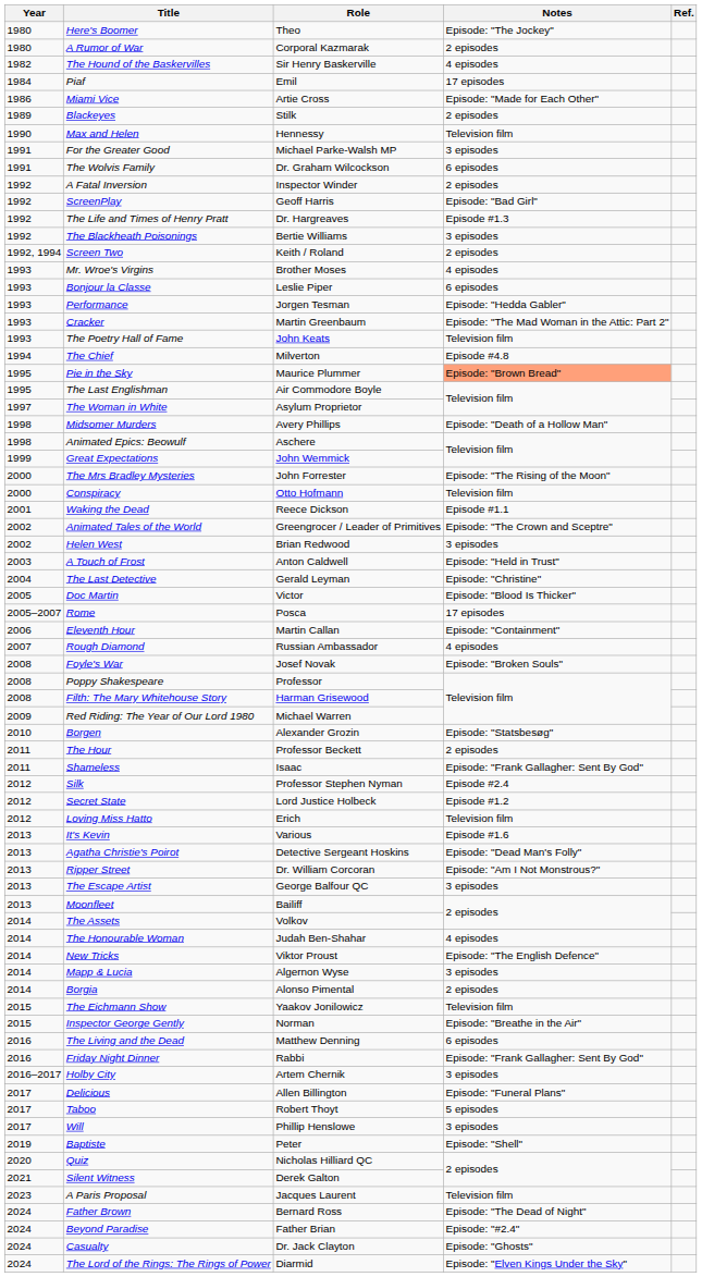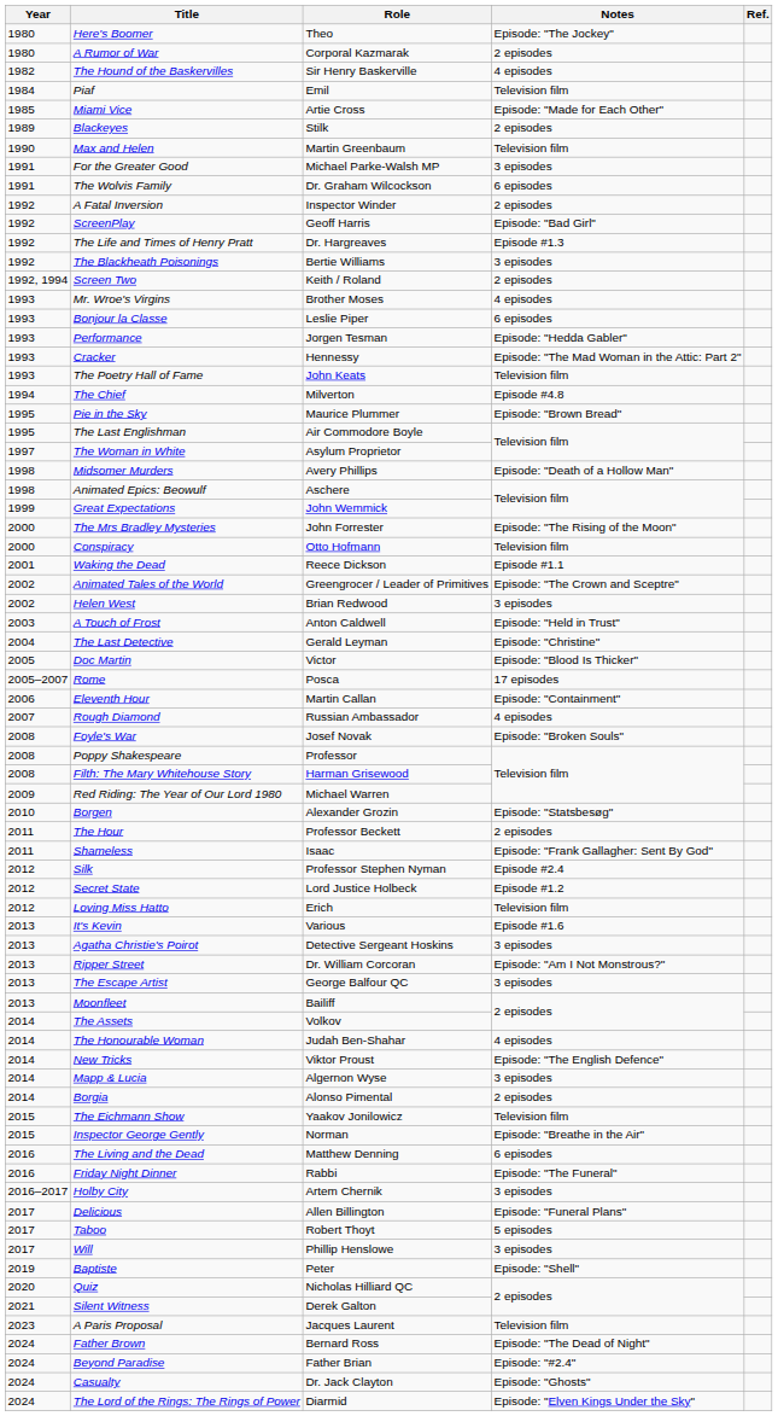 <table class="wikitable sortable">
 <tr>
 <th>Year</th>
 <th>Title</th>
 <th>Role</th>
 <th>Notes</th>
 <th>Ref.</th>
 </tr>
 <tr>
 <td>1980</td>
 <td><em><a href='#'>Here's Boomer</a></em></td>
 <td>Theo</td>
 <td>Episode: "The Jockey"</td>
 <td></td>
 </tr>
 <tr>
 <td>1980</td>
 <td><a href='#'><em>A Rumor of War</em></a></td>
 <td>Corporal Kazmarak</td>
 <td>2 episodes</td>
 <td></td>
 </tr>
 <tr>
 <td>1982</td>
 <td><a href='#'><em>The Hound of the Baskervilles</em></a></td>
 <td>Sir Henry Baskerville</td>
 <td>4 episodes</td>
 <td></td>
 </tr>
 <tr>
 <td>1984</td>
 <td><em>Piaf</em></td>
 <td>Emil</td>
-<td>17 episodes</td>
+<td>Television film</td>
 <td></td>
 </tr>
 <tr>
-<td>1986</td>
+<td>1985</td>
 <td><em><a href='#'>Miami Vice</a></em></td>
 <td>Artie Cross</td>
 <td>Episode: "Made for Each Other"</td>
 <td></td>
 </tr>
 <tr>
 <td>1989</td>
 <td><a href='#'><em>Blackeyes</em></a></td>
 <td>Stilk</td>
 <td>2 episodes</td>
 <td></td>
 </tr>
 <tr>
 <td>1990</td>
 <td><em><a href='#'>Max and Helen</a></em></td>
-<td>Hennessy</td>
+<td>Martin Greenbaum</td>
 <td>Television film</td>
 <td></td>
 </tr>
 <tr>
 <td>1991</td>
 <td><em>For the Greater Good</em></td>
 <td>Michael Parke-Walsh MP</td>
 <td>3 episodes</td>
 <td></td>
 </tr>
 <tr>
 <td>1991</td>
 <td><em>The Wolvis Family</em></td>
 <td>Dr. Graham Wilcockson</td>
 <td>6 episodes</td>
 <td></td>
 </tr>
 <tr>
 <td>1992</td>
 <td><em>A Fatal Inversion</em></td>
 <td>Inspector Winder</td>
 <td>2 episodes</td>
 <td></td>
 </tr>
 <tr>
 <td>1992</td>
 <td><em><a href='#'>ScreenPlay</a></em></td>
 <td>Geoff Harris</td>
 <td>Episode: "Bad Girl"</td>
 <td></td>
 </tr>
 <tr>
 <td>1992</td>
 <td><em>The Life and Times of Henry Pratt</em></td>
 <td>Dr. Hargreaves</td>
 <td>Episode #1.3</td>
 <td></td>
 </tr>
 <tr>
 <td>1992</td>
 <td><a href='#'><em>The Blackheath Poisonings</em></a></td>
 <td>Bertie Williams</td>
 <td>3 episodes</td>
 <td></td>
 </tr>
 <tr>
 <td>1992, 1994</td>
 <td><em><a href='#'>Screen Two</a></em></td>
 <td>Keith / Roland</td>
 <td>2 episodes</td>
 <td></td>
 </tr>
 <tr>
 <td>1993</td>
 <td><em>Mr. Wroe's Virgins</em></td>
 <td>Brother Moses</td>
 <td>4 episodes</td>
 <td></td>
 </tr>
 <tr>
 <td>1993</td>
 <td><em><a href='#'>Bonjour la Classe</a></em></td>
 <td>Leslie Piper</td>
 <td>6 episodes</td>
 <td></td>
 </tr>
 <tr>
 <td>1993</td>
 <td><a href='#'><em>Performance</em></a></td>
 <td>Jorgen Tesman</td>
 <td>Episode: "Hedda Gabler"</td>
 <td></td>
 </tr>
 <tr>
 <td>1993</td>
 <td><a href='#'><em>Cracker</em></a></td>
-<td>Martin Greenbaum</td>
+<td>Hennessy</td>
 <td>Episode: "The Mad Woman in the Attic: Part 2"</td>
 <td></td>
 </tr>
 <tr>
 <td>1993</td>
 <td><em>The Poetry Hall of Fame</em></td>
 <td><a href='#'>John Keats</a></td>
 <td>Television film</td>
 <td></td>
 </tr>
 <tr>
 <td>1994</td>
 <td><a href='#'><em>The Chief</em></a></td>
 <td>Milverton</td>
 <td>Episode #4.8</td>
 <td></td>
 </tr>
 <tr>
 <td>1995</td>
 <td><a href='#'><em>Pie in the Sky</em></a></td>
 <td>Maurice Plummer</td>
-<td style="background: lightsalmon;">Episode: "Brown Bread"</td>
+<td>Episode: "Brown Bread"</td>
 <td></td>
 </tr>
 <tr>
 <td>1995</td>
 <td><em>The Last Englishman</em></td>
 <td>Air Commodore Boyle</td>
 <td rowspan="2">Television film</td>
 <td></td>
 </tr>
 <tr>
 <td>1997</td>
 <td><a href='#'><em>The Woman in White</em></a></td>
 <td>Asylum Proprietor</td>
 <td></td>
 </tr>
 <tr>
 <td>1998</td>
 <td><em><a href='#'>Midsomer Murders</a></em></td>
 <td>Avery Phillips</td>
 <td>Episode: "Death of a Hollow Man"</td>
 <td></td>
 </tr>
 <tr>
 <td>1998</td>
 <td><em>Animated Epics: Beowulf</em></td>
 <td>Aschere</td>
 <td rowspan="2">Television film</td>
 <td></td>
 </tr>
 <tr>
 <td>1999</td>
 <td><a href='#'><em>Great Expectations</em></a></td>
 <td><a href='#'>John Wemmick</a></td>
 <td></td>
 </tr>
 <tr>
 <td>2000</td>
 <td><em><a href='#'>The Mrs Bradley Mysteries</a></em></td>
 <td>John Forrester</td>
 <td>Episode: "The Rising of the Moon"</td>
 <td></td>
 </tr>
 <tr>
 <td>2000</td>
 <td><a href='#'><em>Conspiracy</em></a></td>
 <td><a href='#'>Otto Hofmann</a></td>
 <td>Television film</td>
 <td></td>
 </tr>
 <tr>
 <td>2001</td>
 <td><a href='#'><em>Waking the Dead</em></a></td>
 <td>Reece Dickson</td>
 <td>Episode #1.1</td>
 <td></td>
 </tr>
 <tr>
 <td>2002</td>
 <td><em><a href='#'>Animated Tales of the World</a></em></td>
 <td>Greengrocer / Leader of Primitives</td>
 <td>Episode: "The Crown and Sceptre"</td>
 <td></td>
 </tr>
 <tr>
 <td>2002</td>
 <td><a href='#'><em>Helen West</em></a></td>
 <td>Brian Redwood</td>
 <td>3 episodes</td>
 <td></td>
 </tr>
 <tr>
 <td>2003</td>
 <td><em><a href='#'>A Touch of Frost</a></em></td>
 <td>Anton Caldwell</td>
 <td>Episode: "Held in Trust"</td>
 <td></td>
 </tr>
 <tr>
 <td>2004</td>
 <td><em><a href='#'>The Last Detective</a></em></td>
 <td>Gerald Leyman</td>
 <td>Episode: "Christine"</td>
 <td></td>
 </tr>
 <tr>
 <td>2005</td>
 <td><em><a href='#'>Doc Martin</a></em></td>
 <td>Victor</td>
 <td>Episode: "Blood Is Thicker"</td>
 <td></td>
 </tr>
 <tr>
 <td>2005–2007</td>
 <td><a href='#'><em>Rome</em></a></td>
 <td>Posca</td>
 <td>17 episodes</td>
 <td></td>
 </tr>
 <tr>
 <td>2006</td>
 <td><a href='#'><em>Eleventh Hour</em></a></td>
 <td>Martin Callan</td>
 <td>Episode: "Containment"</td>
 <td></td>
 </tr>
 <tr>
 <td>2007</td>
 <td><a href='#'><em>Rough Diamond</em></a></td>
 <td>Russian Ambassador</td>
 <td>4 episodes</td>
 <td></td>
 </tr>
 <tr>
 <td>2008</td>
 <td><em><a href='#'>Foyle's War</a></em></td>
 <td>Josef Novak</td>
 <td>Episode: "Broken Souls"</td>
 <td></td>
 </tr>
 <tr>
 <td>2008</td>
 <td><em>Poppy Shakespeare</em></td>
 <td>Professor</td>
 <td rowspan="3">Television film</td>
 <td></td>
 </tr>
 <tr>
 <td>2008</td>
 <td><em><a href='#'>Filth: The Mary Whitehouse Story</a></em></td>
 <td><a href='#'>Harman Grisewood</a></td>
 <td></td>
 </tr>
 <tr>
 <td>2009</td>
 <td><em>Red Riding: The Year of Our Lord 1980</em></td>
 <td>Michael Warren</td>
 <td></td>
 </tr>
 <tr>
 <td>2010</td>
 <td><a href='#'><em>Borgen</em></a></td>
 <td>Alexander Grozin</td>
 <td>Episode: "Statsbesøg"</td>
 <td></td>
 </tr>
 <tr>
 <td>2011</td>
 <td><a href='#'><em>The Hour</em></a></td>
 <td>Professor Beckett</td>
 <td>2 episodes</td>
 <td></td>
 </tr>
 <tr>
 <td>2011</td>
 <td><a href='#'><em>Shameless</em></a></td>
 <td>Isaac</td>
 <td>Episode: "Frank Gallagher: Sent By God"</td>
 <td></td>
 </tr>
 <tr>
 <td>2012</td>
 <td><a href='#'><em>Silk</em></a></td>
 <td>Professor Stephen Nyman</td>
 <td>Episode #2.4</td>
 <td></td>
 </tr>
 <tr>
 <td>2012</td>
 <td><a href='#'><em>Secret State</em></a></td>
 <td>Lord Justice Holbeck</td>
 <td>Episode #1.2</td>
 <td></td>
 </tr>
 <tr>
 <td>2012</td>
 <td><em><a href='#'>Loving Miss Hatto</a></em></td>
 <td>Erich</td>
 <td>Television film</td>
 <td></td>
 </tr>
 <tr>
 <td>2013</td>
 <td><em><a href='#'>It's Kevin</a></em></td>
 <td>Various</td>
 <td>Episode #1.6</td>
 <td></td>
 </tr>
 <tr>
 <td>2013</td>
 <td><em><a href='#'>Agatha Christie's Poirot</a></em></td>
 <td>Detective Sergeant Hoskins</td>
-<td>Episode: "Dead Man's Folly"</td>
+<td>3 episodes</td>
 <td></td>
 </tr>
 <tr>
 <td>2013</td>
 <td><em><a href='#'>Ripper Street</a></em></td>
 <td>Dr. William Corcoran</td>
 <td>Episode: "Am I Not Monstrous?"</td>
 <td></td>
 </tr>
 <tr>
 <td>2013</td>
 <td><a href='#'><em>The Escape Artist</em></a></td>
 <td>George Balfour QC</td>
 <td>3 episodes</td>
 <td></td>
 </tr>
 <tr>
 <td>2013</td>
 <td><a href='#'><em>Moonfleet</em></a></td>
 <td>Bailiff</td>
 <td rowspan="2">2 episodes</td>
 <td></td>
 </tr>
 <tr>
 <td>2014</td>
 <td><em><a href='#'>The Assets</a></em></td>
 <td>Volkov</td>
 <td></td>
 </tr>
 <tr>
 <td>2014</td>
 <td><em><a href='#'>The Honourable Woman</a></em></td>
 <td>Judah Ben-Shahar</td>
 <td>4 episodes</td>
 <td></td>
 </tr>
 <tr>
 <td>2014</td>
 <td><em><a href='#'>New Tricks</a></em></td>
 <td>Viktor Proust</td>
 <td>Episode: "The English Defence"</td>
 <td></td>
 </tr>
 <tr>
 <td>2014</td>
 <td><a href='#'><em>Mapp & Lucia</em></a></td>
 <td>Algernon Wyse</td>
 <td>3 episodes</td>
 <td></td>
 </tr>
 <tr>
 <td>2014</td>
 <td><a href='#'><em>Borgia</em></a></td>
 <td>Alonso Pimental</td>
 <td>2 episodes</td>
 <td></td>
 </tr>
 <tr>
 <td>2015</td>
 <td><em><a href='#'>The Eichmann Show</a></em></td>
 <td>Yaakov Jonilowicz</td>
 <td>Television film</td>
 <td></td>
 </tr>
 <tr>
 <td>2015</td>
 <td><em><a href='#'>Inspector George Gently</a></em></td>
 <td>Norman</td>
 <td>Episode: "Breathe in the Air"</td>
 <td></td>
 </tr>
 <tr>
 <td>2016</td>
 <td><a href='#'><em>The Living and the Dead</em></a></td>
 <td>Matthew Denning</td>
 <td>6 episodes</td>
 <td></td>
 </tr>
 <tr>
 <td>2016</td>
 <td><em><a href='#'>Friday Night Dinner</a></em></td>
 <td>Rabbi</td>
-<td>Episode: "Frank Gallagher: Sent By God"</td>
+<td>Episode: "The Funeral"</td>
 <td></td>
 </tr>
 <tr>
 <td>2016–2017</td>
 <td><em><a href='#'>Holby City</a></em></td>
 <td>Artem Chernik</td>
 <td>3 episodes</td>
 <td></td>
 </tr>
 <tr>
 <td>2017</td>
 <td><a href='#'><em>Delicious</em></a></td>
 <td>Allen Billington</td>
 <td>Episode: "Funeral Plans"</td>
 <td></td>
 </tr>
 <tr>
 <td>2017</td>
 <td><a href='#'><em>Taboo</em></a></td>
 <td>Robert Thoyt</td>
 <td>5 episodes</td>
 <td></td>
 </tr>
 <tr>
 <td>2017</td>
 <td><a href='#'><em>Will</em></a></td>
 <td>Phillip Henslowe</td>
 <td>3 episodes</td>
 <td></td>
 </tr>
 <tr>
 <td>2019</td>
 <td><a href='#'><em>Baptiste</em></a></td>
 <td>Peter</td>
 <td>Episode: "Shell"</td>
 <td></td>
 </tr>
 <tr>
 <td>2020</td>
 <td><a href='#'><em>Quiz</em></a></td>
 <td>Nicholas Hilliard QC</td>
 <td rowspan="2">2 episodes</td>
 <td></td>
 </tr>
 <tr>
 <td>2021</td>
 <td><em><a href='#'>Silent Witness</a></em></td>
 <td>Derek Galton</td>
 <td></td>
 </tr>
 <tr>
 <td>2023</td>
 <td><em>A Paris Proposal</em></td>
 <td>Jacques Laurent</td>
 <td>Television film</td>
 <td></td>
 </tr>
 <tr>
 <td>2024</td>
 <td><a href='#'><em>Father Brown</em></a></td>
 <td>Bernard Ross</td>
 <td>Episode: "The Dead of Night"</td>
 <td></td>
 </tr>
 <tr>
 <td>2024</td>
 <td><a href='#'><em>Beyond Paradise</em></a></td>
 <td>Father Brian</td>
 <td>Episode: "#2.4"</td>
 <td></td>
 </tr>
 <tr>
 <td>2024</td>
 <td><a href='#'><em>Casualty</em></a></td>
 <td>Dr. Jack Clayton</td>
 <td>Episode: "Ghosts"</td>
 <td></td>
 </tr>
 <tr>
 <td>2024</td>
 <td><em><a href='#'>The Lord of the Rings: The Rings of Power</a></em></td>
 <td>Diarmid</td>
 <td>Episode: "<a href='#'>Elven Kings Under the Sky</a>"</td>
 <td></td>
 </tr>
 </table>
